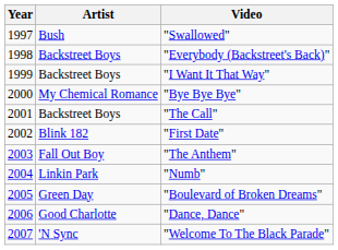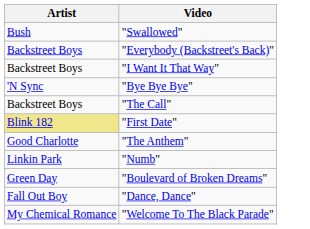 <table class="wikitable">
 <tr>
-<th>Year</th>
 <th>Artist</th>
 <th>Video</th>
 </tr>
 <tr>
-<td>1997</td>
 <td><a href='#'>Bush</a></td>
 <td>"<a href='#'>Swallowed</a>"</td>
 </tr>
 <tr>
-<td>1998</td>
 <td><a href='#'>Backstreet Boys</a></td>
 <td>"<a href='#'>Everybody (Backstreet's Back)</a>"</td>
 </tr>
 <tr>
-<td>1999</td>
 <td>Backstreet Boys</td>
 <td>"<a href='#'>I Want It That Way</a>"</td>
 </tr>
 <tr>
-<td>2000</td>
-<td><a href='#'>My Chemical Romance</a></td>
+<td><a href='#'>'N Sync</a></td>
 <td>"<a href='#'>Bye Bye Bye</a>"</td>
 </tr>
 <tr>
-<td>2001</td>
 <td>Backstreet Boys</td>
 <td>"<a href='#'>The Call</a>"</td>
 </tr>
 <tr>
-<td>2002</td>
-<td><a href='#'>Blink 182</a></td>
+<td style="background: khaki;"><a href='#'>Blink 182</a></td>
 <td>"<a href='#'>First Date</a>"</td>
 </tr>
 <tr>
-<td><a href='#'>2003</a></td>
-<td><a href='#'>Fall Out Boy</a></td>
+<td><a href='#'>Good Charlotte</a></td>
 <td>"<a href='#'>The Anthem</a>"</td>
 </tr>
 <tr>
-<td><a href='#'>2004</a></td>
 <td><a href='#'>Linkin Park</a></td>
 <td>"<a href='#'>Numb</a>"</td>
 </tr>
 <tr>
-<td><a href='#'>2005</a></td>
 <td><a href='#'>Green Day</a></td>
 <td>"<a href='#'>Boulevard of Broken Dreams</a>"</td>
 </tr>
 <tr>
-<td><a href='#'>2006</a></td>
-<td><a href='#'>Good Charlotte</a></td>
+<td><a href='#'>Fall Out Boy</a></td>
 <td>"<a href='#'>Dance, Dance</a>"</td>
 </tr>
 <tr>
-<td><a href='#'>2007</a></td>
-<td><a href='#'>'N Sync</a></td>
+<td><a href='#'>My Chemical Romance</a></td>
 <td>"<a href='#'>Welcome To The Black Parade</a>"</td>
 </tr>
 </table>
